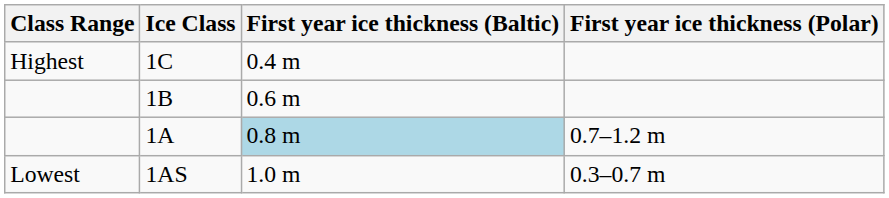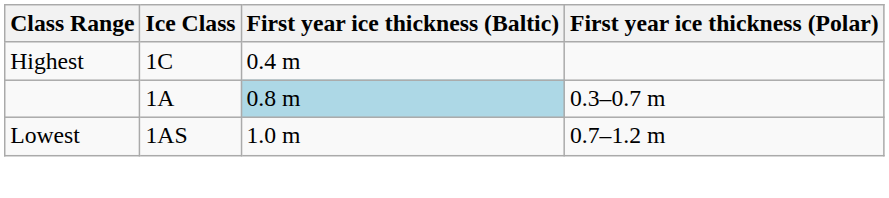 <table class="wikitable">
 <tr>
 <th>Class Range</th>
 <th>Ice Class</th>
 <th>First year ice thickness (Baltic)</th>
 <th>First year ice thickness (Polar)</th>
 </tr>
 <tr>
 <td>Highest</td>
 <td>1C</td>
 <td>0.4 m</td>
 <td></td>
 </tr>
 <tr>
 <td></td>
-<td>1B</td>
-<td>0.6 m</td>
-<td></td>
-</tr>
-<tr>
-<td></td>
 <td>1A</td>
 <td style="background: lightblue;">0.8 m</td>
-<td>0.7–1.2 m</td>
+<td>0.3–0.7 m</td>
 </tr>
 <tr>
 <td>Lowest</td>
 <td>1AS</td>
 <td>1.0 m</td>
-<td>0.3–0.7 m</td>
+<td>0.7–1.2 m</td>
 </tr>
 </table>
